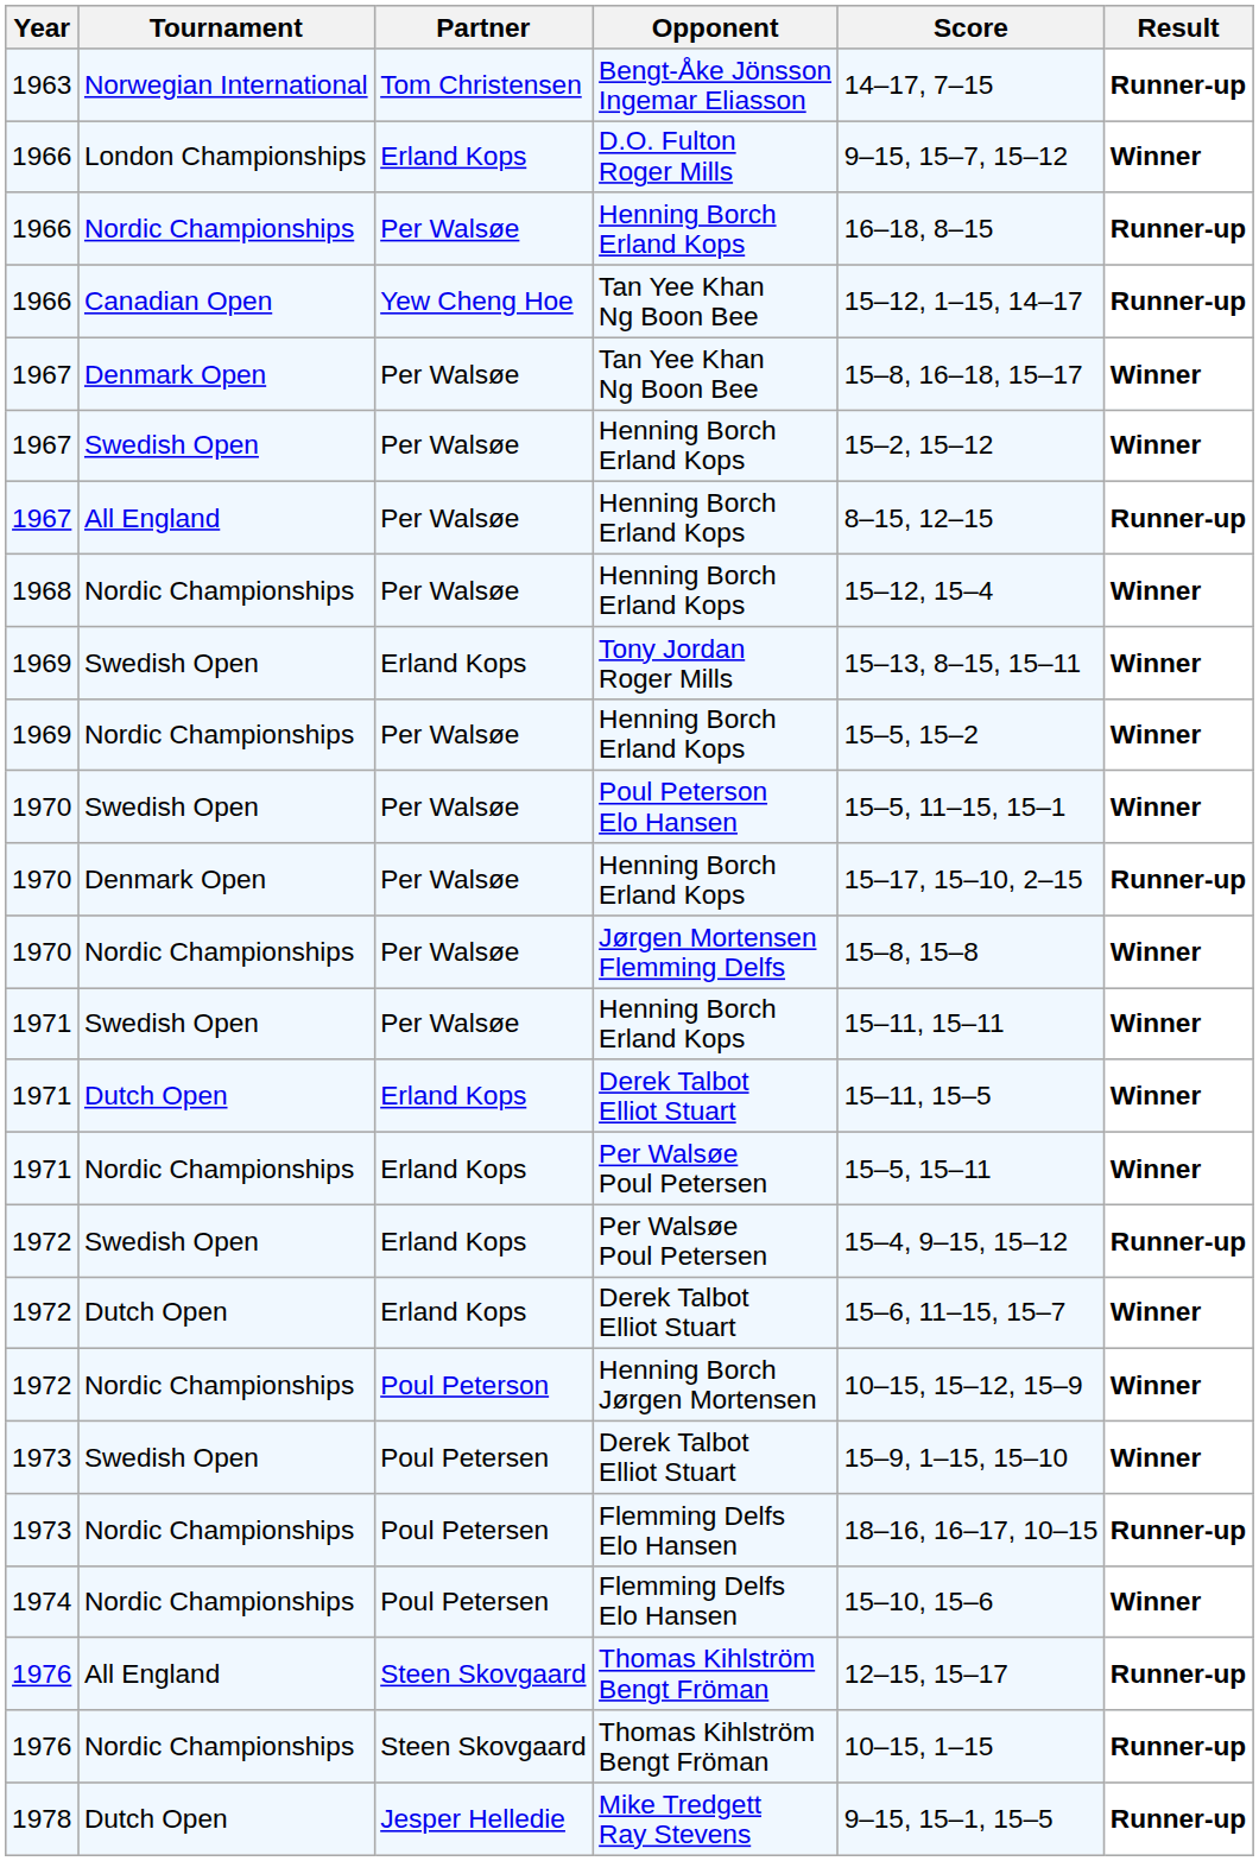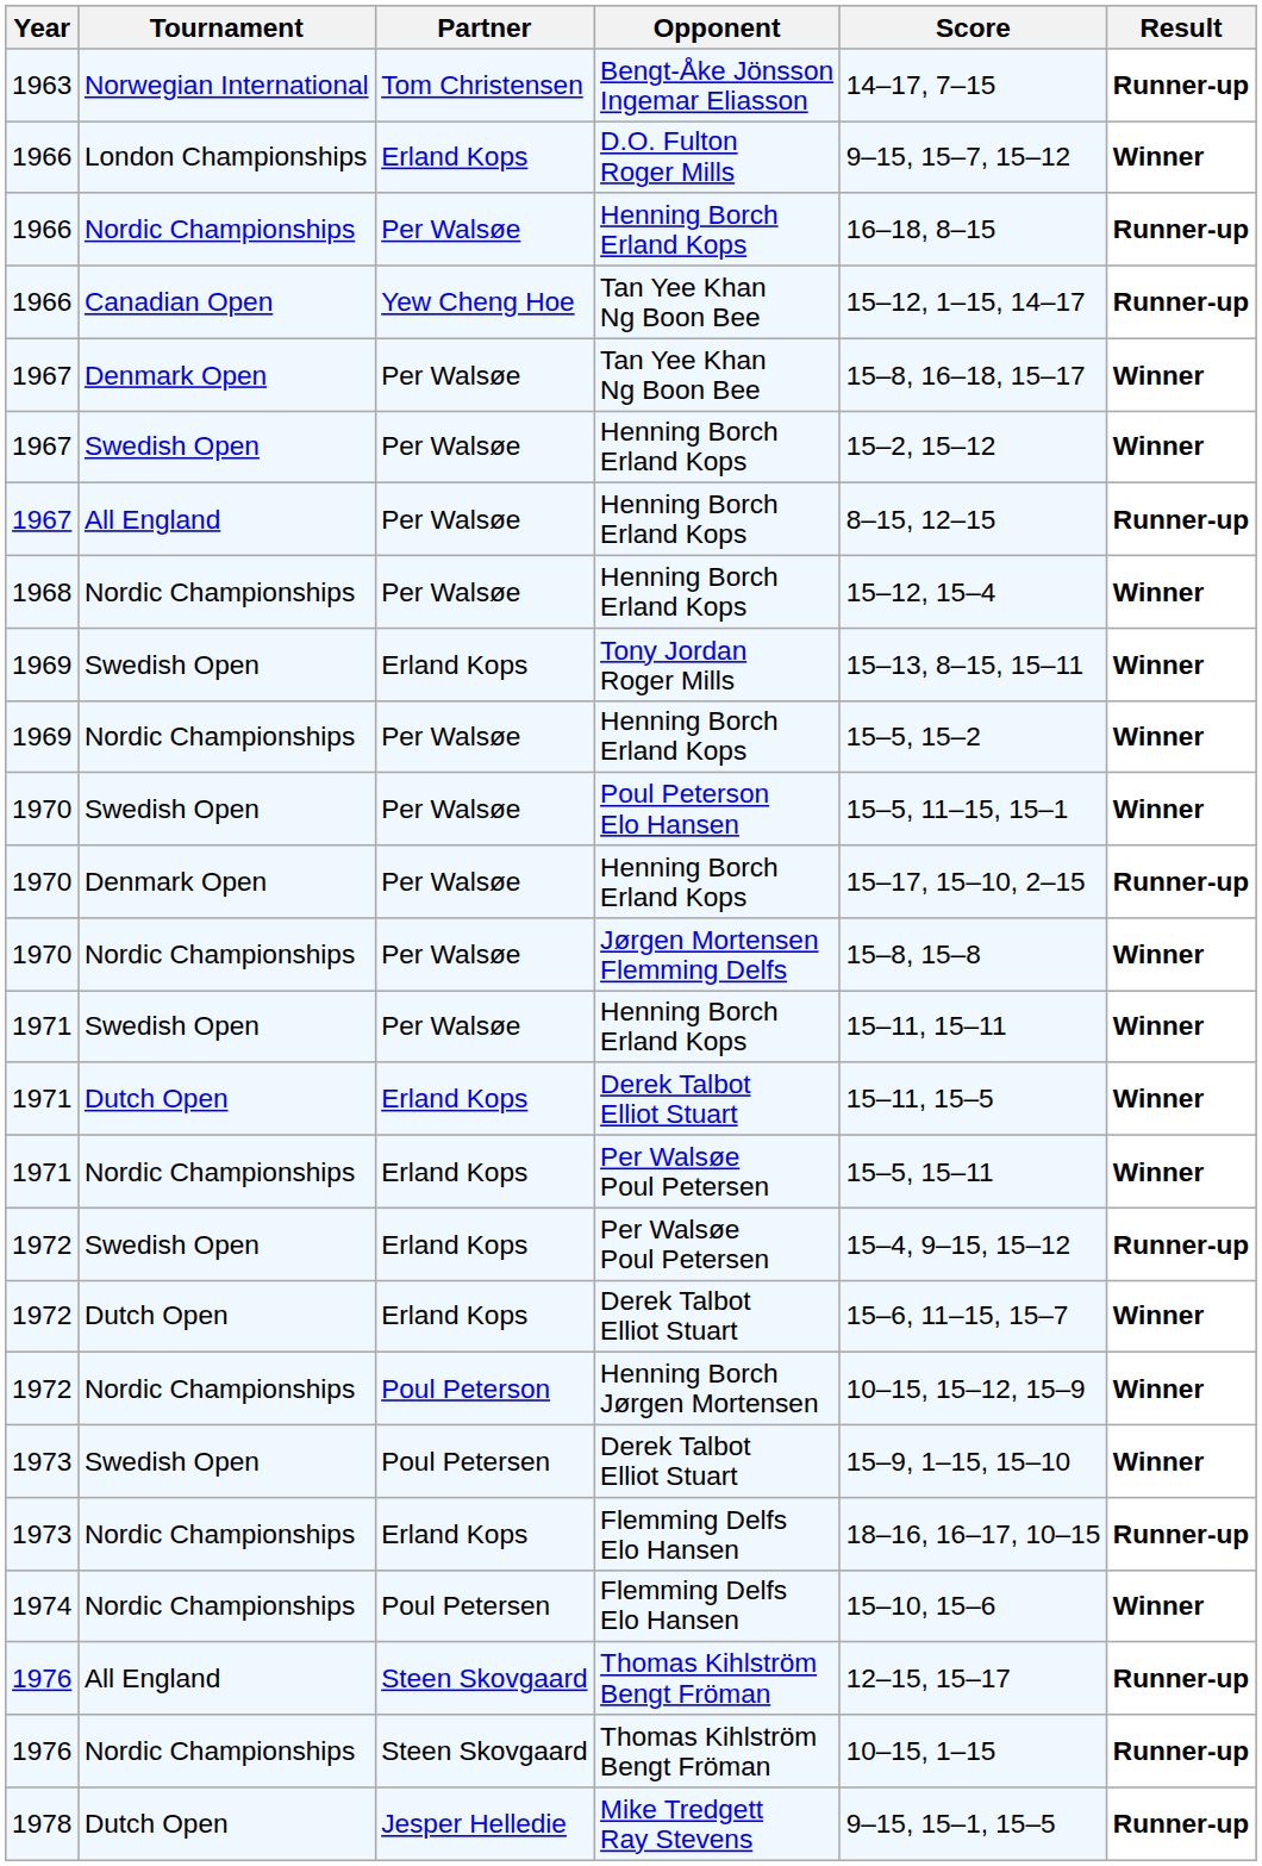 <table class="sortable wikitable" style="font-size: 90%;">
 <tr>
 <th>Year</th>
 <th>Tournament</th>
 <th>Partner</th>
 <th>Opponent</th>
 <th>Score</th>
 <th>Result</th>
 </tr>
 <tr style="background:#f0f8ff;">
 <td align="center">1963</td>
 <td align="left"><a href='#'>Norwegian International</a></td>
 <td align="left"> <a href='#'>Tom Christensen</a></td>
 <td align="left"> <a href='#'>Bengt-Åke Jönsson</a><br> <a href='#'>Ingemar Eliasson</a></td>
 <td align="left">14–17, 7–15</td>
 <td style="text-align:left; background:white"> <strong>Runner-up</strong></td>
 </tr>
 <tr style="background:#f0f8ff;">
 <td align="center">1966</td>
 <td align="left">London Championships</td>
 <td align="left"> <a href='#'>Erland Kops</a></td>
 <td align="left"> <a href='#'>D.O. Fulton</a><br> <a href='#'>Roger Mills</a></td>
 <td align="left">9–15, 15–7, 15–12</td>
 <td style="text-align:left; background:white"> <strong>Winner</strong></td>
 </tr>
 <tr style="background:#f0f8ff;">
 <td align="center">1966</td>
 <td align="left"><a href='#'>Nordic Championships</a></td>
 <td align="left"> <a href='#'>Per Walsøe</a></td>
 <td align="left"> <a href='#'>Henning Borch</a><br> <a href='#'>Erland Kops</a></td>
 <td align="left">16–18, 8–15</td>
 <td style="text-align:left; background:white"> <strong>Runner-up</strong></td>
 </tr>
 <tr style="background:#f0f8ff;">
 <td align="center">1966</td>
 <td align="left"><a href='#'>Canadian Open</a></td>
 <td align="left"> <a href='#'>Yew Cheng Hoe</a></td>
 <td align="left"> Tan Yee Khan<br> Ng Boon Bee</td>
 <td align="left">15–12, 1–15, 14–17</td>
 <td style="text-align:left; background:white"> <strong>Runner-up</strong></td>
 </tr>
 <tr style="background:#f0f8ff;">
 <td align="center">1967</td>
 <td align="left"><a href='#'>Denmark Open</a></td>
 <td align="left"> Per Walsøe</td>
 <td align="left"> Tan Yee Khan<br> Ng Boon Bee</td>
 <td align="left">15–8, 16–18, 15–17</td>
 <td style="text-align:left; background:white"> <strong>Winner</strong></td>
 </tr>
 <tr style="background:#f0f8ff;">
 <td align="center">1967</td>
 <td><a href='#'>Swedish Open</a></td>
 <td> Per Walsøe</td>
 <td> Henning Borch<br> Erland Kops</td>
 <td align="left">15–2, 15–12</td>
 <td style="text-align:left; background:white"> <strong>Winner</strong></td>
 </tr>
 <tr style="background:#f0f8ff;">
 <td align="center"><a href='#'>1967</a></td>
 <td align="left"><a href='#'>All England</a></td>
 <td align="left"> Per Walsøe</td>
 <td align="left"> Henning Borch<br> Erland Kops</td>
 <td align="left">8–15, 12–15</td>
 <td style="text-align:left; background:white"> <strong>Runner-up</strong></td>
 </tr>
 <tr style="background:#f0f8ff;">
 <td align="center">1968</td>
 <td align="left">Nordic Championships</td>
 <td align="left"> Per Walsøe</td>
 <td align="left"> Henning Borch<br> Erland Kops</td>
 <td align="left">15–12, 15–4</td>
 <td style="text-align:left; background:white"> <strong>Winner</strong></td>
 </tr>
 <tr style="background:#f0f8ff;">
 <td align="center">1969</td>
 <td align="left">Swedish Open</td>
 <td align="left"> Erland Kops</td>
 <td align="left"> <a href='#'>Tony Jordan</a><br> Roger Mills</td>
 <td align="left">15–13, 8–15, 15–11</td>
 <td style="text-align:left; background:white"> <strong>Winner</strong></td>
 </tr>
 <tr style="background:#f0f8ff;">
 <td align="center">1969</td>
 <td align="left">Nordic Championships</td>
 <td align="left"> Per Walsøe</td>
 <td align="left"> Henning Borch<br> Erland Kops</td>
 <td align="left">15–5, 15–2</td>
 <td style="text-align:left; background:white"> <strong>Winner</strong></td>
 </tr>
 <tr style="background:#f0f8ff;">
 <td align="center">1970</td>
 <td align="left">Swedish Open</td>
 <td align="left"> Per Walsøe</td>
 <td align="left"> <a href='#'>Poul Peterson</a><br> <a href='#'>Elo Hansen</a></td>
 <td align="left">15–5, 11–15, 15–1</td>
 <td style="text-align:left; background:white"> <strong>Winner</strong></td>
 </tr>
 <tr style="background:#f0f8ff;">
 <td align="center">1970</td>
 <td align="left">Denmark Open</td>
 <td align="left"> Per Walsøe</td>
 <td align="left"> Henning Borch<br> Erland Kops</td>
 <td align="left">15–17, 15–10, 2–15</td>
 <td style="text-align:left; background:white"> <strong>Runner-up</strong></td>
 </tr>
 <tr style="background:#f0f8ff;">
 <td align="center">1970</td>
 <td align="left">Nordic Championships</td>
 <td align="left"> Per Walsøe</td>
 <td align="left"> <a href='#'>Jørgen Mortensen</a><br> <a href='#'>Flemming Delfs</a></td>
 <td align="left">15–8, 15–8</td>
 <td style="text-align:left; background:white"> <strong>Winner</strong></td>
 </tr>
 <tr style="background:#f0f8ff;">
 <td align="center">1971</td>
 <td align="left">Swedish Open</td>
 <td align="left"> Per Walsøe</td>
 <td align="left"> Henning Borch<br> Erland Kops</td>
 <td align="left">15–11, 15–11</td>
 <td style="text-align:left; background:white"> <strong>Winner</strong></td>
 </tr>
 <tr style="background:#f0f8ff;">
 <td align="center">1971</td>
 <td align="left"><a href='#'>Dutch Open</a></td>
 <td align="left"> <a href='#'>Erland Kops</a></td>
 <td align="left"> <a href='#'>Derek Talbot</a><br> <a href='#'>Elliot Stuart</a></td>
 <td align="left">15–11, 15–5</td>
 <td style="text-align:left; background:white"> <strong>Winner</strong></td>
 </tr>
 <tr style="background:#f0f8ff;">
 <td align="center">1971</td>
 <td align="left">Nordic Championships</td>
 <td align="left"> Erland Kops</td>
 <td align="left"> <a href='#'>Per Walsøe</a><br> Poul Petersen</td>
 <td align="left">15–5, 15–11</td>
 <td style="text-align:left; background:white"> <strong>Winner</strong></td>
 </tr>
 <tr style="background:#f0f8ff;">
 <td align="center">1972</td>
 <td>Swedish Open</td>
 <td> Erland Kops</td>
 <td> Per Walsøe<br> Poul Petersen</td>
 <td>15–4, 9–15, 15–12</td>
 <td style="text-align:left; background:white"> <strong>Runner-up</strong></td>
 </tr>
 <tr style="background:#f0f8ff;">
 <td align="center">1972</td>
 <td align="left">Dutch Open</td>
 <td align="left"> Erland Kops</td>
 <td align="left"> Derek Talbot<br> Elliot Stuart</td>
 <td align="left">15–6, 11–15, 15–7</td>
 <td style="text-align:left; background:white"> <strong>Winner</strong></td>
 </tr>
 <tr style="background:#f0f8ff;">
 <td align="center">1972</td>
 <td align="left">Nordic Championships</td>
 <td align="left"> <a href='#'>Poul Peterson</a></td>
 <td align="left"> Henning Borch<br> Jørgen Mortensen</td>
 <td align="left">10–15, 15–12, 15–9</td>
 <td style="text-align:left; background:white"> <strong>Winner</strong></td>
 </tr>
 <tr style="background:#f0f8ff;">
 <td align="center">1973</td>
 <td align="left">Swedish Open</td>
 <td align="left"> Poul Petersen</td>
 <td align="left"> Derek Talbot<br> Elliot Stuart</td>
 <td align="left">15–9, 1–15, 15–10</td>
 <td style="text-align:left; background:white"> <strong>Winner</strong></td>
 </tr>
 <tr style="background:#f0f8ff;">
 <td align="center">1973</td>
 <td align="left">Nordic Championships</td>
-<td align="left"> Poul Petersen</td>
+<td align="left"> Erland Kops</td>
 <td align="left"> Flemming Delfs<br> Elo Hansen</td>
 <td align="left">18–16, 16–17, 10–15</td>
 <td style="text-align:left; background:white"> <strong>Runner-up</strong></td>
 </tr>
 <tr style="background:#f0f8ff;">
 <td align="center">1974</td>
 <td align="left">Nordic Championships</td>
 <td align="left"> Poul Petersen</td>
 <td align="left"> Flemming Delfs<br> Elo Hansen</td>
 <td align="left">15–10, 15–6</td>
 <td style="text-align:left; background:white"> <strong>Winner</strong></td>
 </tr>
 <tr style="background:#f0f8ff;">
 <td align="center"><a href='#'>1976</a></td>
 <td align="left">All England</td>
 <td align="left"> <a href='#'>Steen Skovgaard</a></td>
 <td align="left"> <a href='#'>Thomas Kihlström</a><br> <a href='#'>Bengt Fröman</a></td>
 <td align="left">12–15, 15–17</td>
 <td style="text-align:left; background:white"> <strong>Runner-up</strong></td>
 </tr>
 <tr style="background:#f0f8ff;">
 <td align="center">1976</td>
 <td align="left">Nordic Championships</td>
 <td align="left"> Steen Skovgaard</td>
 <td align="left"> Thomas Kihlström<br> Bengt Fröman</td>
 <td align="left">10–15, 1–15</td>
 <td style="text-align:left; background:white"> <strong>Runner-up</strong></td>
 </tr>
 <tr style="background:#f0f8ff;">
 <td align="center">1978</td>
 <td align="left">Dutch Open</td>
 <td align="left"> <a href='#'>Jesper Helledie</a></td>
 <td align="left"> <a href='#'>Mike Tredgett</a><br> <a href='#'>Ray Stevens</a></td>
 <td align="left">9–15, 15–1, 15–5</td>
 <td style="text-align:left; background:white"> <strong>Runner-up</strong></td>
 </tr>
 </table>
